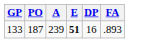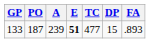 <table class="wikitable">
 <tr>
 <th><a href='#'>GP</a></th>
 <th><a href='#'>PO</a></th>
 <th><a href='#'>A</a></th>
 <th><a href='#'>E</a></th>
+<th><a href='#'>TC</a></th>
 <th><a href='#'>DP</a></th>
 <th><a href='#'>FA</a></th>
 </tr>
 <tr align=center>
 <td>133</td>
 <td>187</td>
 <td>239</td>
 <td><strong>51</strong></td>
-<td>16</td>
+<td>477</td>
+<td>15</td>
 <td>.893</td>
 </tr>
 </table>
